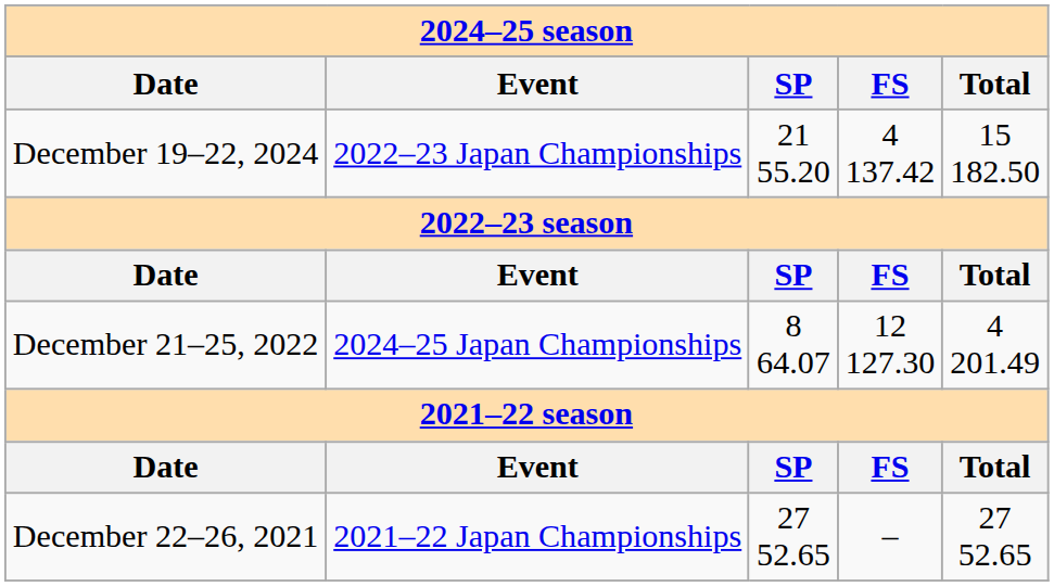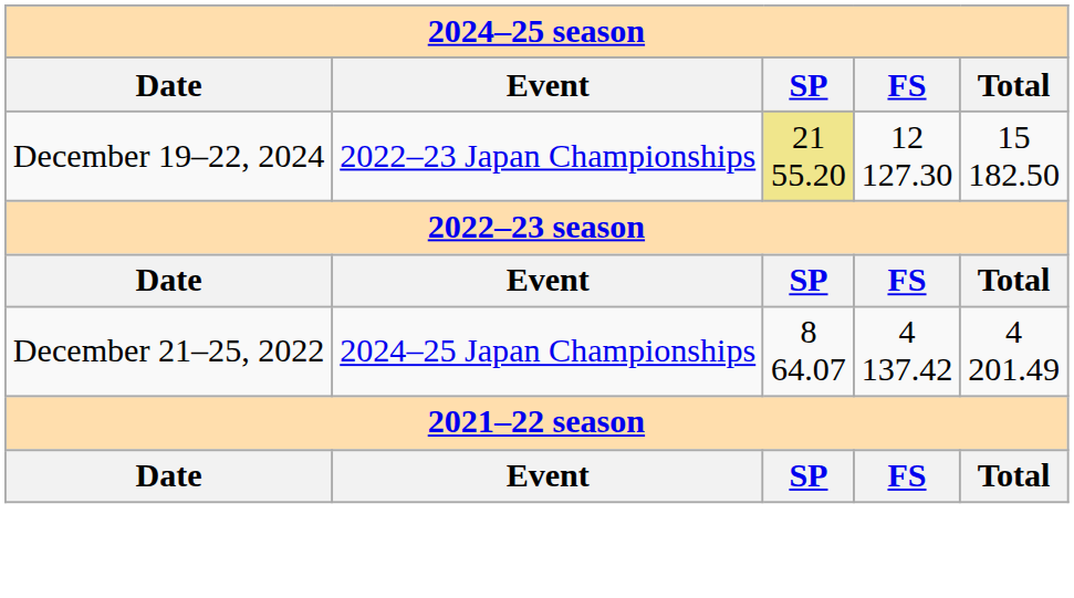 <table class="wikitable">
 <tr>
 <th colspan="5" style="background-color: #ffdead; " align="center"><a href='#'>2024–25 season</a></th>
 </tr>
 <tr>
 <th>Date</th>
 <th>Event</th>
 <th><a href='#'>SP</a></th>
 <th><a href='#'>FS</a></th>
 <th>Total</th>
 </tr>
 <tr>
 <td>December 19–22, 2024</td>
 <td><a href='#'>2022–23 Japan Championships</a></td>
-<td align=center>21 <br> 55.20</td>
-<td align=center>4 <br> 137.42</td>
+<td align=center style="background: khaki;">21 <br> 55.20</td>
+<td align=center>12 <br> 127.30</td>
 <td align=center>15 <br> 182.50</td>
 </tr>
 <tr>
 <th style="background-color: #ffdead; " colspan=5 align=center><a href='#'>2022–23 season</a></th>
 </tr>
 <tr>
 <th>Date</th>
 <th>Event</th>
 <th><a href='#'>SP</a></th>
 <th><a href='#'>FS</a></th>
 <th>Total</th>
 </tr>
 <tr>
 <td>December 21–25, 2022</td>
 <td><a href='#'>2024–25 Japan Championships</a></td>
 <td align=center>8 <br> 64.07</td>
-<td align=center>12 <br> 127.30</td>
+<td align=center>4 <br> 137.42</td>
 <td align=center>4 <br> 201.49</td>
 </tr>
 <tr>
 <th style="background-color: #ffdead; " colspan=5 align=center><a href='#'>2021–22 season</a></th>
 </tr>
 <tr>
 <th>Date</th>
 <th>Event</th>
 <th><a href='#'>SP</a></th>
 <th><a href='#'>FS</a></th>
 <th>Total</th>
 </tr>
-<tr>
-<td>December 22–26, 2021</td>
-<td><a href='#'>2021–22 Japan Championships</a></td>
-<td align=center>27 <br> 52.65</td>
-<td align=center>–</td>
-<td align=center>27 <br> 52.65</td>
-</tr>
 </table>
